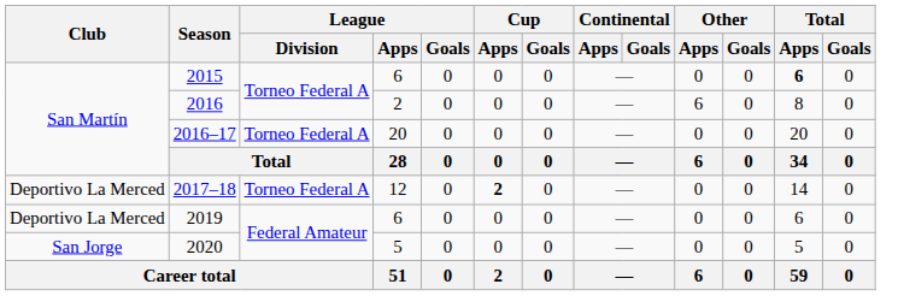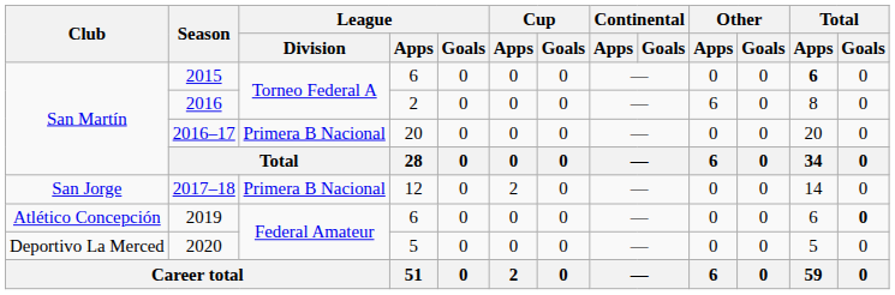 <table class="wikitable" style="text-align:center">
 <tr>
 <th rowspan="2">Club</th>
 <th rowspan="2">Season</th>
 <th colspan="3">League</th>
 <th colspan="2">Cup</th>
 <th colspan="2">Continental</th>
 <th colspan="2">Other</th>
 <th colspan="2">Total</th>
 </tr>
 <tr>
 <th>Division</th>
 <th>Apps</th>
 <th>Goals</th>
 <th>Apps</th>
 <th>Goals</th>
 <th>Apps</th>
 <th>Goals</th>
 <th>Apps</th>
 <th>Goals</th>
 <th>Apps</th>
 <th>Goals</th>
 </tr>
 <tr>
 <td rowspan="4"><a href='#'>San Martín</a></td>
 <td><a href='#'>2015</a></td>
 <td rowspan="2"><a href='#'>Torneo Federal A</a></td>
 <td>6</td>
 <td>0</td>
 <td>0</td>
 <td>0</td>
 <td colspan="2">—</td>
 <td>0</td>
 <td>0</td>
 <td><strong>6</strong></td>
 <td>0</td>
 </tr>
 <tr>
 <td><a href='#'>2016</a></td>
 <td>2</td>
 <td>0</td>
 <td>0</td>
 <td>0</td>
 <td colspan="2">—</td>
 <td>6</td>
 <td>0</td>
 <td>8</td>
 <td>0</td>
 </tr>
 <tr>
 <td><a href='#'>2016–17</a></td>
-<td rowspan="1"><a href='#'>Torneo Federal A</a></td>
+<td rowspan="1"><a href='#'>Primera B Nacional</a></td>
 <td>20</td>
 <td>0</td>
 <td>0</td>
 <td>0</td>
 <td colspan="2">—</td>
 <td>0</td>
 <td>0</td>
 <td>20</td>
 <td>0</td>
 </tr>
 <tr>
 <th colspan="2">Total</th>
 <th>28</th>
 <th>0</th>
 <th>0</th>
 <th>0</th>
 <th colspan="2">—</th>
 <th>6</th>
 <th>0</th>
 <th>34</th>
 <th>0</th>
 </tr>
 <tr>
-<td rowspan="1">Deportivo La Merced</td>
+<td rowspan="1"><a href='#'>San Jorge</a></td>
 <td><a href='#'>2017–18</a></td>
-<td rowspan="1"><a href='#'>Torneo Federal A</a></td>
+<td rowspan="1"><a href='#'>Primera B Nacional</a></td>
 <td>12</td>
 <td>0</td>
-<td><strong>2</strong></td>
+<td>2</td>
 <td>0</td>
 <td colspan="2">—</td>
 <td>0</td>
 <td>0</td>
 <td>14</td>
 <td>0</td>
 </tr>
 <tr>
-<td rowspan="1">Deportivo La Merced</td>
+<td rowspan="1"><a href='#'>Atlético Concepción</a></td>
 <td>2019</td>
 <td rowspan="2"><a href='#'>Federal Amateur</a></td>
 <td>6</td>
 <td>0</td>
 <td>0</td>
 <td>0</td>
 <td colspan="2">—</td>
 <td>0</td>
 <td>0</td>
 <td>6</td>
-<td>0</td>
+<td><strong>0</strong></td>
 </tr>
 <tr>
-<td rowspan="1"><a href='#'>San Jorge</a></td>
+<td rowspan="1">Deportivo La Merced</td>
 <td>2020</td>
 <td>5</td>
 <td>0</td>
 <td>0</td>
 <td>0</td>
 <td colspan="2">—</td>
 <td>0</td>
 <td>0</td>
 <td>5</td>
 <td>0</td>
 </tr>
 <tr>
 <th colspan="3">Career total</th>
 <th>51</th>
 <th>0</th>
 <th>2</th>
 <th>0</th>
 <th colspan="2">—</th>
 <th>6</th>
 <th>0</th>
 <th>59</th>
 <th>0</th>
 </tr>
 </table>
